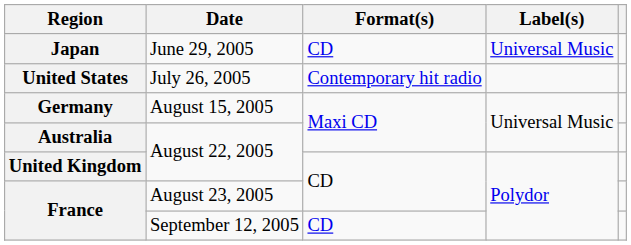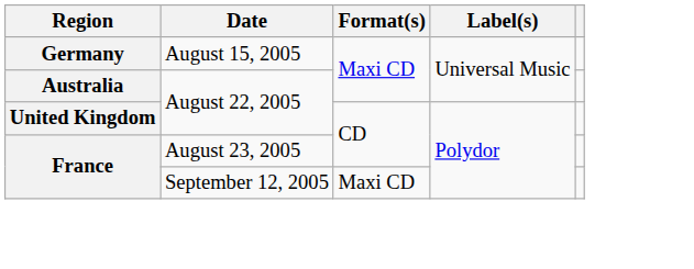 <table class="wikitable plainrowheaders">
 <tr>
 <th scope="col">Region</th>
 <th scope="col">Date</th>
 <th scope="col">Format(s)</th>
 <th scope="col">Label(s)</th>
 <th scope="col"></th>
-</tr>
-<tr>
-<th scope="row">Japan</th>
-<td>June 29, 2005</td>
-<td><a href='#'>CD</a></td>
-<td><a href='#'>Universal Music</a></td>
-<td></td>
-</tr>
-<tr>
-<th scope="row">United States</th>
-<td>July 26, 2005</td>
-<td><a href='#'>Contemporary hit radio</a></td>
-<td></td>
-<td></td>
 </tr>
 <tr>
 <th scope="row">Germany</th>
 <td>August 15, 2005</td>
 <td rowspan="2"><a href='#'>Maxi CD</a></td>
 <td rowspan="2">Universal Music</td>
 <td></td>
 </tr>
 <tr>
 <th scope="row">Australia</th>
 <td rowspan="2">August 22, 2005</td>
 <td></td>
 </tr>
 <tr>
 <th scope="row">United Kingdom</th>
 <td rowspan="2">CD</td>
 <td rowspan="3"><a href='#'>Polydor</a></td>
 <td></td>
 </tr>
 <tr>
 <th scope="row" rowspan="2">France</th>
 <td>August 23, 2005</td>
 <td></td>
 </tr>
 <tr>
 <td>September 12, 2005</td>
-<td><a href='#'>CD</a></td>
+<td>Maxi CD</td>
 <td></td>
 </tr>
 </table>
